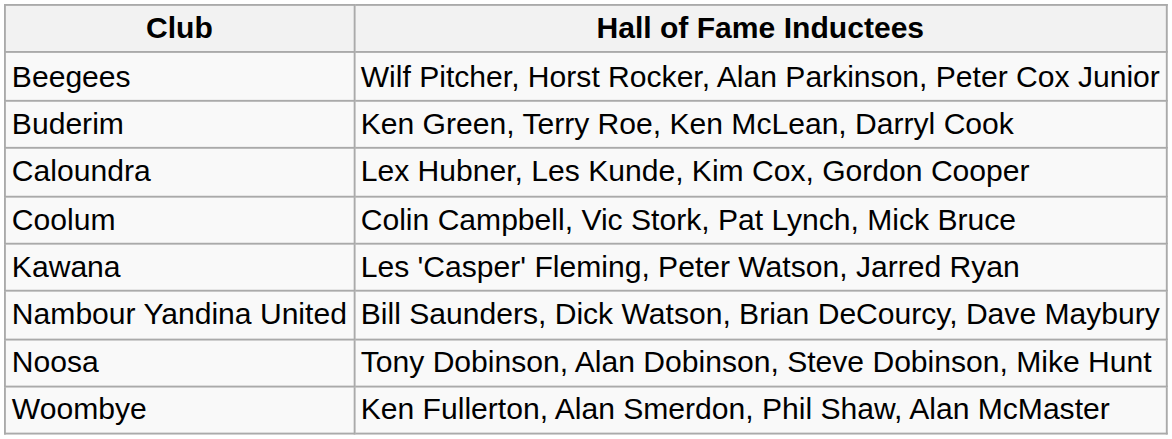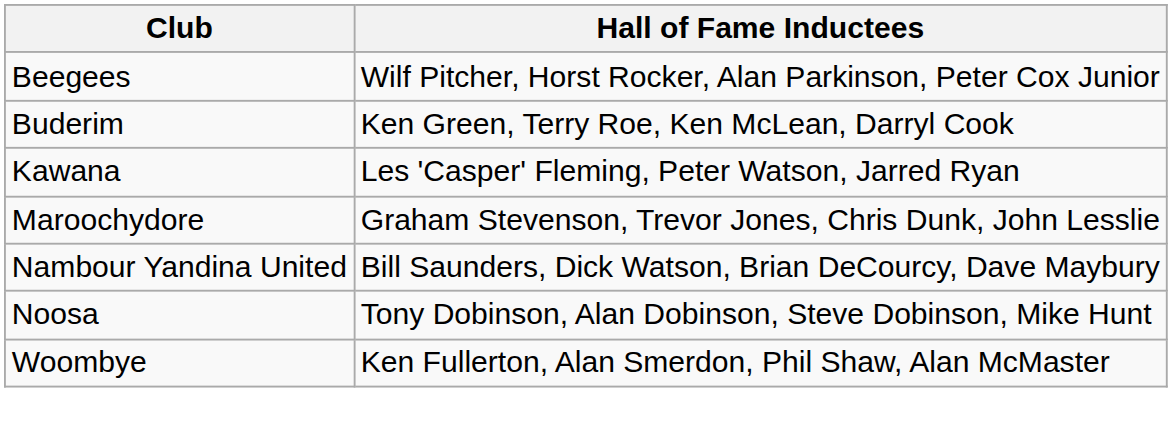 <table class="wikitable">
 <tr>
 <th>Club</th>
 <th>Hall of Fame Inductees</th>
 </tr>
 <tr>
 <td>Beegees</td>
 <td>Wilf Pitcher, Horst Rocker, Alan Parkinson, Peter Cox Junior</td>
 </tr>
 <tr>
 <td>Buderim</td>
 <td>Ken Green, Terry Roe, Ken McLean, Darryl Cook</td>
 </tr>
 <tr>
-<td>Caloundra</td>
-<td>Lex Hubner, Les Kunde, Kim Cox, Gordon Cooper</td>
+<td>Kawana</td>
+<td>Les 'Casper' Fleming, Peter Watson, Jarred Ryan</td>
 </tr>
 <tr>
-<td>Coolum</td>
-<td>Colin Campbell, Vic Stork, Pat Lynch, Mick Bruce</td>
-</tr>
-<tr>
-<td>Kawana</td>
-<td>Les 'Casper' Fleming, Peter Watson, Jarred Ryan</td>
+<td>Maroochydore</td>
+<td>Graham Stevenson, Trevor Jones, Chris Dunk, John Lesslie</td>
 </tr>
 <tr>
 <td>Nambour Yandina United</td>
 <td>Bill Saunders, Dick Watson, Brian DeCourcy, Dave Maybury</td>
 </tr>
 <tr>
 <td>Noosa</td>
 <td>Tony Dobinson, Alan Dobinson, Steve Dobinson, Mike Hunt</td>
 </tr>
 <tr>
 <td>Woombye</td>
 <td>Ken Fullerton, Alan Smerdon, Phil Shaw, Alan McMaster</td>
 </tr>
 </table>
